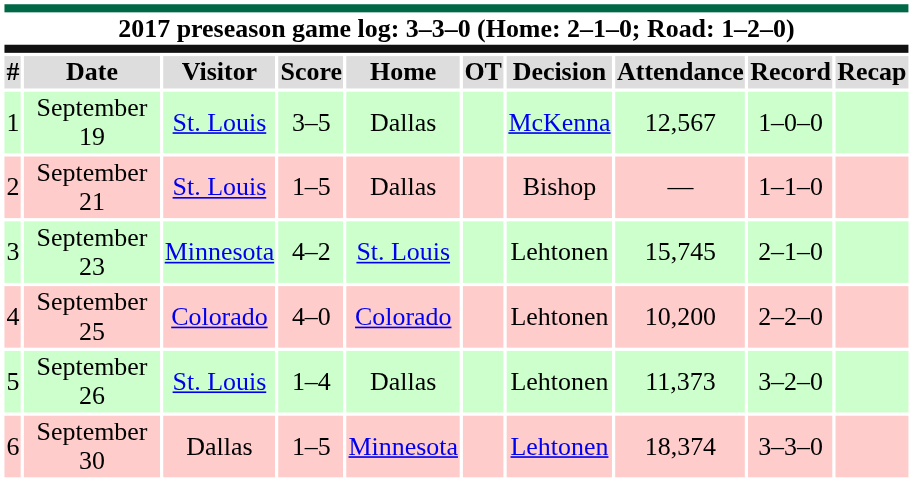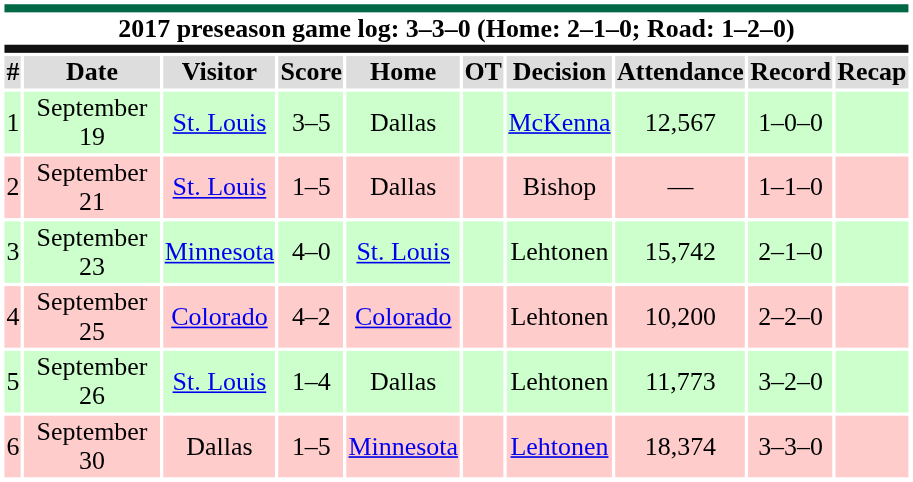 <table class="toccolours collapsible collapsed" style="width:90%; clear:both; margin:1.5em auto; text-align:center;">
 <tr>
 <th colspan=10 style="background:#FFFFFF; border-top:#006847 5px solid; border-bottom:#111111 5px solid;">2017 preseason game log: 3–3–0 (Home: 2–1–0; Road: 1–2–0)</th>
 </tr>
 <tr style="background:#ddd;">
 <th>#</th>
 <th>Date</th>
 <th>Visitor</th>
 <th>Score</th>
 <th>Home</th>
 <th>OT</th>
 <th>Decision</th>
 <th>Attendance</th>
 <th>Record</th>
 <th>Recap</th>
 </tr>
 <tr style="background:#cfc;">
 <td>1</td>
 <td>September 19</td>
 <td><a href='#'>St. Louis</a></td>
 <td>3–5</td>
 <td>Dallas</td>
 <td></td>
 <td><a href='#'>McKenna</a></td>
 <td>12,567</td>
 <td>1–0–0</td>
 <td></td>
 </tr>
 <tr style="background:#fcc;">
 <td>2</td>
 <td>September 21</td>
 <td><a href='#'>St. Louis</a></td>
 <td>1–5</td>
 <td>Dallas</td>
 <td></td>
 <td>Bishop</td>
 <td>—</td>
 <td>1–1–0</td>
 <td></td>
 </tr>
 <tr style="background:#cfc;">
 <td>3</td>
 <td>September 23</td>
 <td><a href='#'>Minnesota</a></td>
-<td>4–2</td>
+<td>4–0</td>
 <td><a href='#'>St. Louis</a></td>
 <td></td>
 <td>Lehtonen</td>
-<td>15,745</td>
+<td>15,742</td>
 <td>2–1–0</td>
 <td></td>
 </tr>
 <tr style="background:#fcc;">
 <td>4</td>
 <td>September 25</td>
 <td><a href='#'>Colorado</a></td>
-<td>4–0</td>
+<td>4–2</td>
 <td><a href='#'>Colorado</a></td>
 <td></td>
 <td>Lehtonen</td>
 <td>10,200</td>
 <td>2–2–0</td>
 <td></td>
 </tr>
 <tr style="background:#cfc;">
 <td>5</td>
 <td>September 26</td>
 <td><a href='#'>St. Louis</a></td>
 <td>1–4</td>
 <td>Dallas</td>
 <td></td>
 <td>Lehtonen</td>
-<td>11,373</td>
+<td>11,773</td>
 <td>3–2–0</td>
 <td></td>
 </tr>
 <tr style="background:#fcc;">
 <td>6</td>
 <td>September 30</td>
 <td>Dallas</td>
 <td>1–5</td>
 <td><a href='#'>Minnesota</a></td>
 <td></td>
 <td><a href='#'>Lehtonen</a></td>
 <td>18,374</td>
 <td>3–3–0</td>
 <td></td>
 </tr>
 </table>
